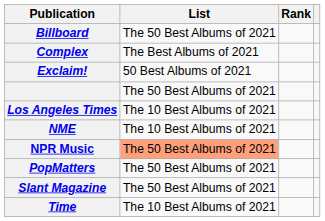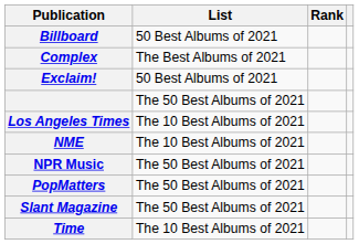 <table class="wikitable sortable plainrowheaders" style="border:none; margin:0;">
 <tr>
 <th scope="col">Publication</th>
 <th scope="col" class="unsortable">List</th>
 <th scope="col" data-sort-type="number">Rank</th>
 <th scope="col" class="unsortable"></th>
 </tr>
 <tr>
 <th scope="row"><em><a href='#'>Billboard</a></em></th>
-<td>The 50 Best Albums of 2021</td>
+<td>50 Best Albums of 2021</td>
 <td></td>
 <td></td>
 </tr>
 <tr>
 <th scope="row"><em><a href='#'>Complex</a></em></th>
 <td>The Best Albums of 2021</td>
 <td></td>
 <td></td>
 </tr>
 <tr>
 <th scope="row"><em><a href='#'>Exclaim!</a></em></th>
 <td>50 Best Albums of 2021</td>
 <td></td>
 <td></td>
 </tr>
 <tr>
 <th scope="row"></th>
 <td>The 50 Best Albums of 2021</td>
 <td></td>
 <td></td>
 </tr>
 <tr>
 <th scope="row"><em><a href='#'>Los Angeles Times</a></em></th>
 <td>The 10 Best Albums of 2021</td>
 <td></td>
 <td></td>
 </tr>
 <tr>
 <th scope="row"><em><a href='#'>NME</a></em></th>
 <td>The 10 Best Albums of 2021</td>
 <td></td>
 <td></td>
 </tr>
 <tr>
 <th scope="row"><a href='#'>NPR Music</a></th>
-<td style="background: lightsalmon;">The 50 Best Albums of 2021</td>
+<td>The 50 Best Albums of 2021</td>
 <td></td>
 <td></td>
 </tr>
 <tr>
 <th scope="row"><em><a href='#'>PopMatters</a></em></th>
 <td>The 50 Best Albums of 2021</td>
 <td></td>
 <td></td>
 </tr>
 <tr>
 <th scope="row"><em><a href='#'>Slant Magazine</a></em></th>
 <td>The 50 Best Albums of 2021</td>
 <td></td>
 <td></td>
 </tr>
 <tr>
 <th scope="row"><em><a href='#'>Time</a></em></th>
 <td>The 10 Best Albums of 2021</td>
 <td></td>
 <td></td>
 </tr>
 </table>
